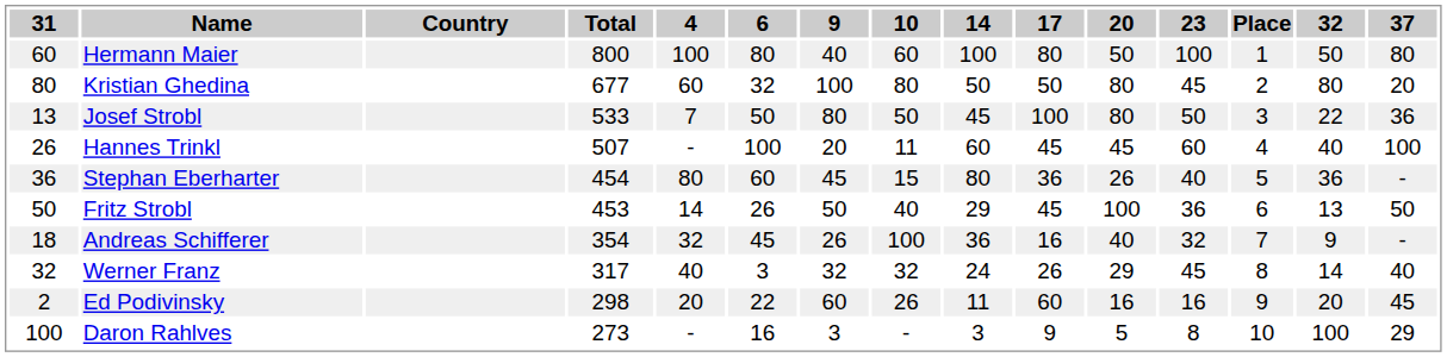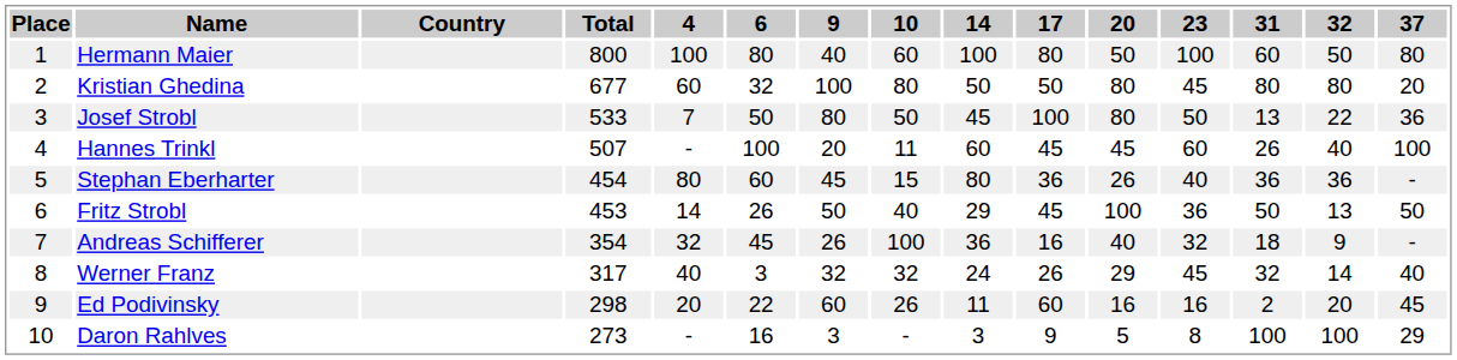 <table border="0" style="border: 1px solid #999; background-color:#FFFFFF; text-align:center; font-size:86%; line-height:15px;">
 <tr align="center" bgcolor="#CCCCCC">
-<th width=40>31</th>
+<th width=35>Place</th>
 <th width=170>Name</th>
 <th width=120>Country</th>
 <th width=50>Total</th>
 <th width=40>4</th>
 <th width=40>6</th>
 <th width=40>9</th>
 <th width=40>10</th>
 <th width=40>14</th>
 <th width=40>17</th>
 <th width=40>20</th>
 <th width=40>23</th>
-<th width=35>Place</th>
+<th width=40>31</th>
 <th width=40>32</th>
 <th width=40>37</th>
 </tr>
 <tr bgcolor="#EFEFEF">
-<td>60</td>
+<td>1</td>
 <td align="left"><a href='#'>Hermann Maier</a></td>
 <td align="left"></td>
 <td>800</td>
 <td>100</td>
 <td>80</td>
 <td>40</td>
 <td>60</td>
 <td>100</td>
 <td>80</td>
 <td>50</td>
 <td>100</td>
-<td>1</td>
+<td>60</td>
 <td>50</td>
 <td>80</td>
 </tr>
 <tr>
-<td>80</td>
+<td>2</td>
 <td align="left"><a href='#'>Kristian Ghedina</a></td>
 <td align="left"></td>
 <td>677</td>
 <td>60</td>
 <td>32</td>
 <td>100</td>
 <td>80</td>
 <td>50</td>
 <td>50</td>
 <td>80</td>
 <td>45</td>
-<td>2</td>
+<td>80</td>
 <td>80</td>
 <td>20</td>
 </tr>
 <tr bgcolor="#EFEFEF">
-<td>13</td>
+<td>3</td>
 <td align="left"><a href='#'>Josef Strobl</a></td>
 <td align="left"></td>
 <td>533</td>
 <td>7</td>
 <td>50</td>
 <td>80</td>
 <td>50</td>
 <td>45</td>
 <td>100</td>
 <td>80</td>
 <td>50</td>
-<td>3</td>
+<td>13</td>
 <td>22</td>
 <td>36</td>
 </tr>
 <tr>
-<td>26</td>
+<td>4</td>
 <td align="left"><a href='#'>Hannes Trinkl</a></td>
 <td align="left"></td>
 <td>507</td>
 <td>-</td>
 <td>100</td>
 <td>20</td>
 <td>11</td>
 <td>60</td>
 <td>45</td>
 <td>45</td>
 <td>60</td>
-<td>4</td>
+<td>26</td>
 <td>40</td>
 <td>100</td>
 </tr>
 <tr bgcolor="#EFEFEF">
-<td>36</td>
+<td>5</td>
 <td align="left"><a href='#'>Stephan Eberharter</a></td>
 <td align="left"></td>
 <td>454</td>
 <td>80</td>
 <td>60</td>
 <td>45</td>
 <td>15</td>
 <td>80</td>
 <td>36</td>
 <td>26</td>
 <td>40</td>
-<td>5</td>
+<td>36</td>
 <td>36</td>
 <td>-</td>
 </tr>
 <tr>
-<td>50</td>
+<td>6</td>
 <td align="left"><a href='#'>Fritz Strobl</a></td>
 <td align="left"></td>
 <td>453</td>
 <td>14</td>
 <td>26</td>
 <td>50</td>
 <td>40</td>
 <td>29</td>
 <td>45</td>
 <td>100</td>
 <td>36</td>
-<td>6</td>
+<td>50</td>
 <td>13</td>
 <td>50</td>
 </tr>
 <tr bgcolor="#EFEFEF">
-<td>18</td>
+<td>7</td>
 <td align="left"><a href='#'>Andreas Schifferer</a></td>
 <td align="left"></td>
 <td>354</td>
 <td>32</td>
 <td>45</td>
 <td>26</td>
 <td>100</td>
 <td>36</td>
 <td>16</td>
 <td>40</td>
 <td>32</td>
-<td>7</td>
+<td>18</td>
 <td>9</td>
 <td>-</td>
 </tr>
 <tr>
-<td>32</td>
+<td>8</td>
 <td align="left"><a href='#'>Werner Franz</a></td>
 <td align="left"></td>
 <td>317</td>
 <td>40</td>
 <td>3</td>
 <td>32</td>
 <td>32</td>
 <td>24</td>
 <td>26</td>
 <td>29</td>
 <td>45</td>
-<td>8</td>
+<td>32</td>
 <td>14</td>
 <td>40</td>
 </tr>
 <tr bgcolor="#EFEFEF">
-<td>2</td>
+<td>9</td>
 <td align="left"><a href='#'>Ed Podivinsky</a></td>
 <td align="left"></td>
 <td>298</td>
 <td>20</td>
 <td>22</td>
 <td>60</td>
 <td>26</td>
 <td>11</td>
 <td>60</td>
 <td>16</td>
 <td>16</td>
-<td>9</td>
+<td>2</td>
 <td>20</td>
 <td>45</td>
 </tr>
 <tr>
-<td>100</td>
+<td>10</td>
 <td align="left"><a href='#'>Daron Rahlves</a></td>
 <td align="left"></td>
 <td>273</td>
 <td>-</td>
 <td>16</td>
 <td>3</td>
 <td>-</td>
 <td>3</td>
 <td>9</td>
 <td>5</td>
 <td>8</td>
-<td>10</td>
+<td>100</td>
 <td>100</td>
 <td>29</td>
 </tr>
 </table>
